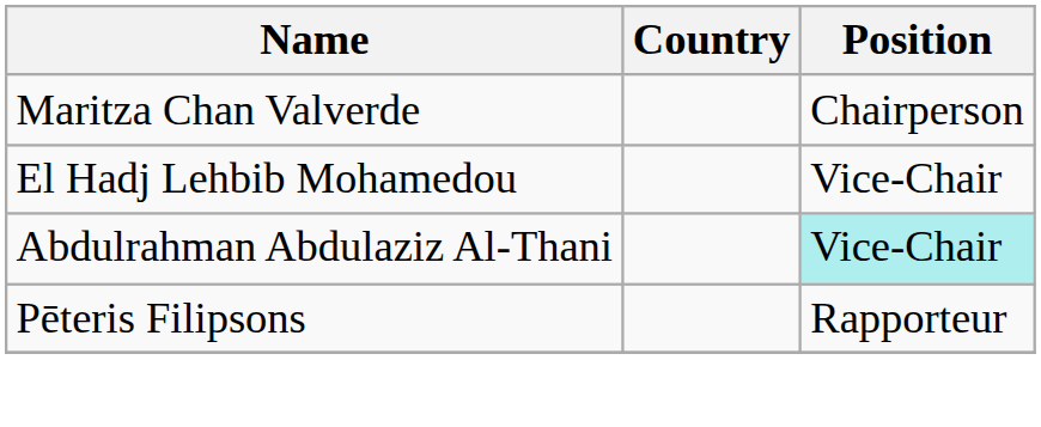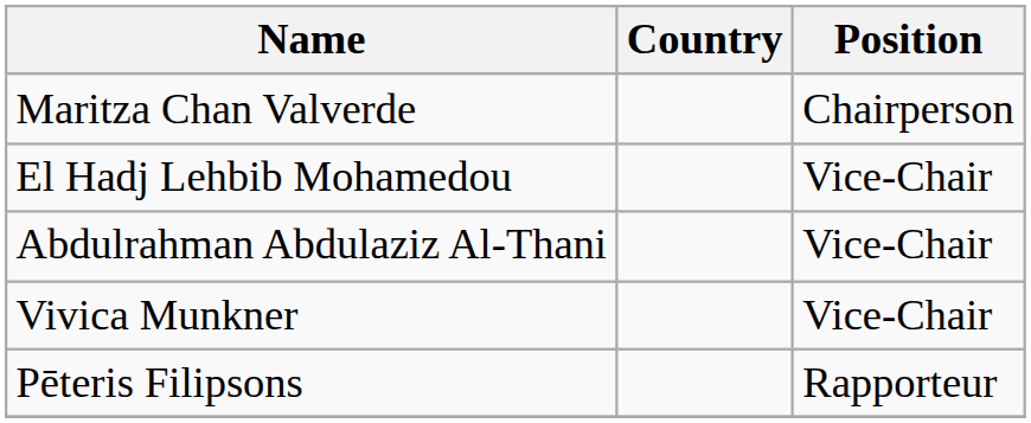 <table class="wikitable">
 <tr>
 <th>Name</th>
 <th>Country</th>
 <th>Position</th>
 </tr>
 <tr>
 <td>Maritza Chan Valverde</td>
 <td></td>
 <td>Chairperson</td>
 </tr>
 <tr>
 <td>El Hadj Lehbib Mohamedou</td>
 <td></td>
 <td>Vice-Chair</td>
 </tr>
 <tr>
 <td>Abdulrahman Abdulaziz Al-Thani</td>
 <td></td>
-<td style="background: paleturquoise;">Vice-Chair</td>
+<td>Vice-Chair</td>
+</tr>
+<tr>
+<td>Vivica Munkner</td>
+<td></td>
+<td>Vice-Chair</td>
 </tr>
 <tr>
 <td>Pēteris Filipsons</td>
 <td></td>
 <td>Rapporteur</td>
 </tr>
 <tr>
 </tr>
 </table>
